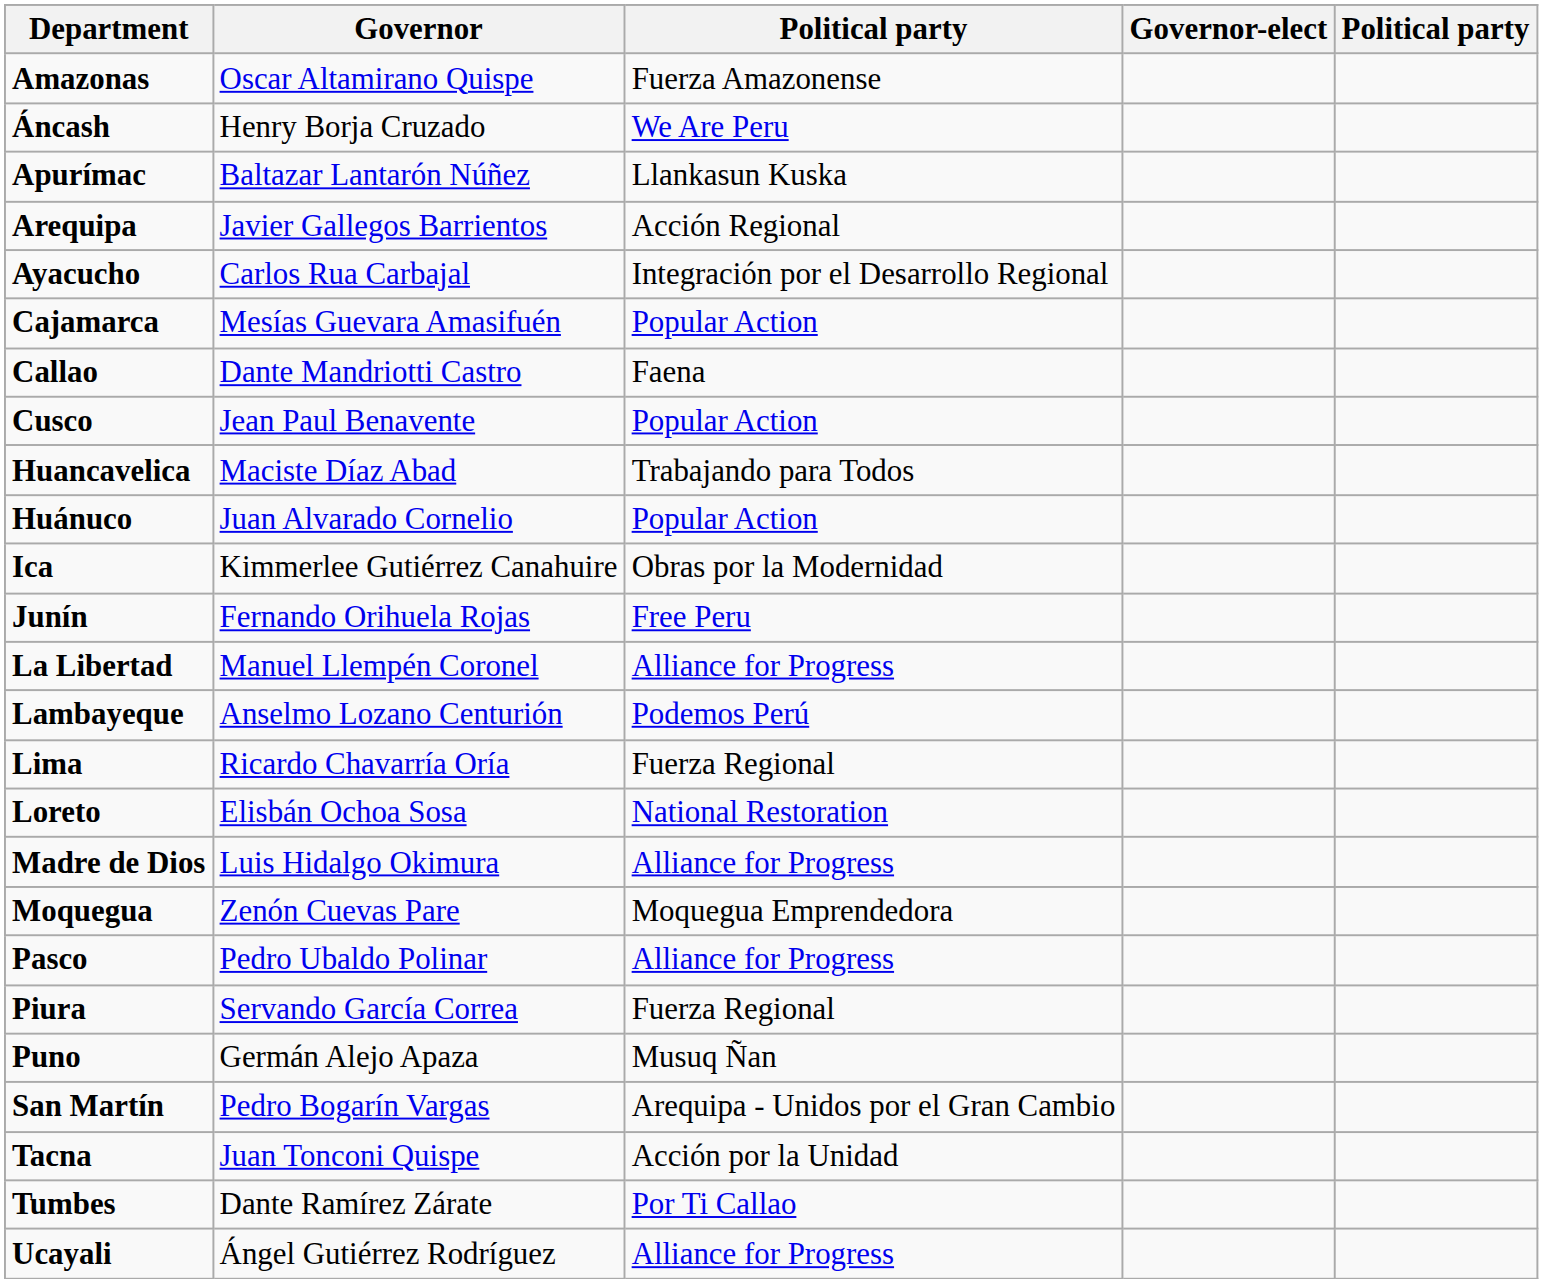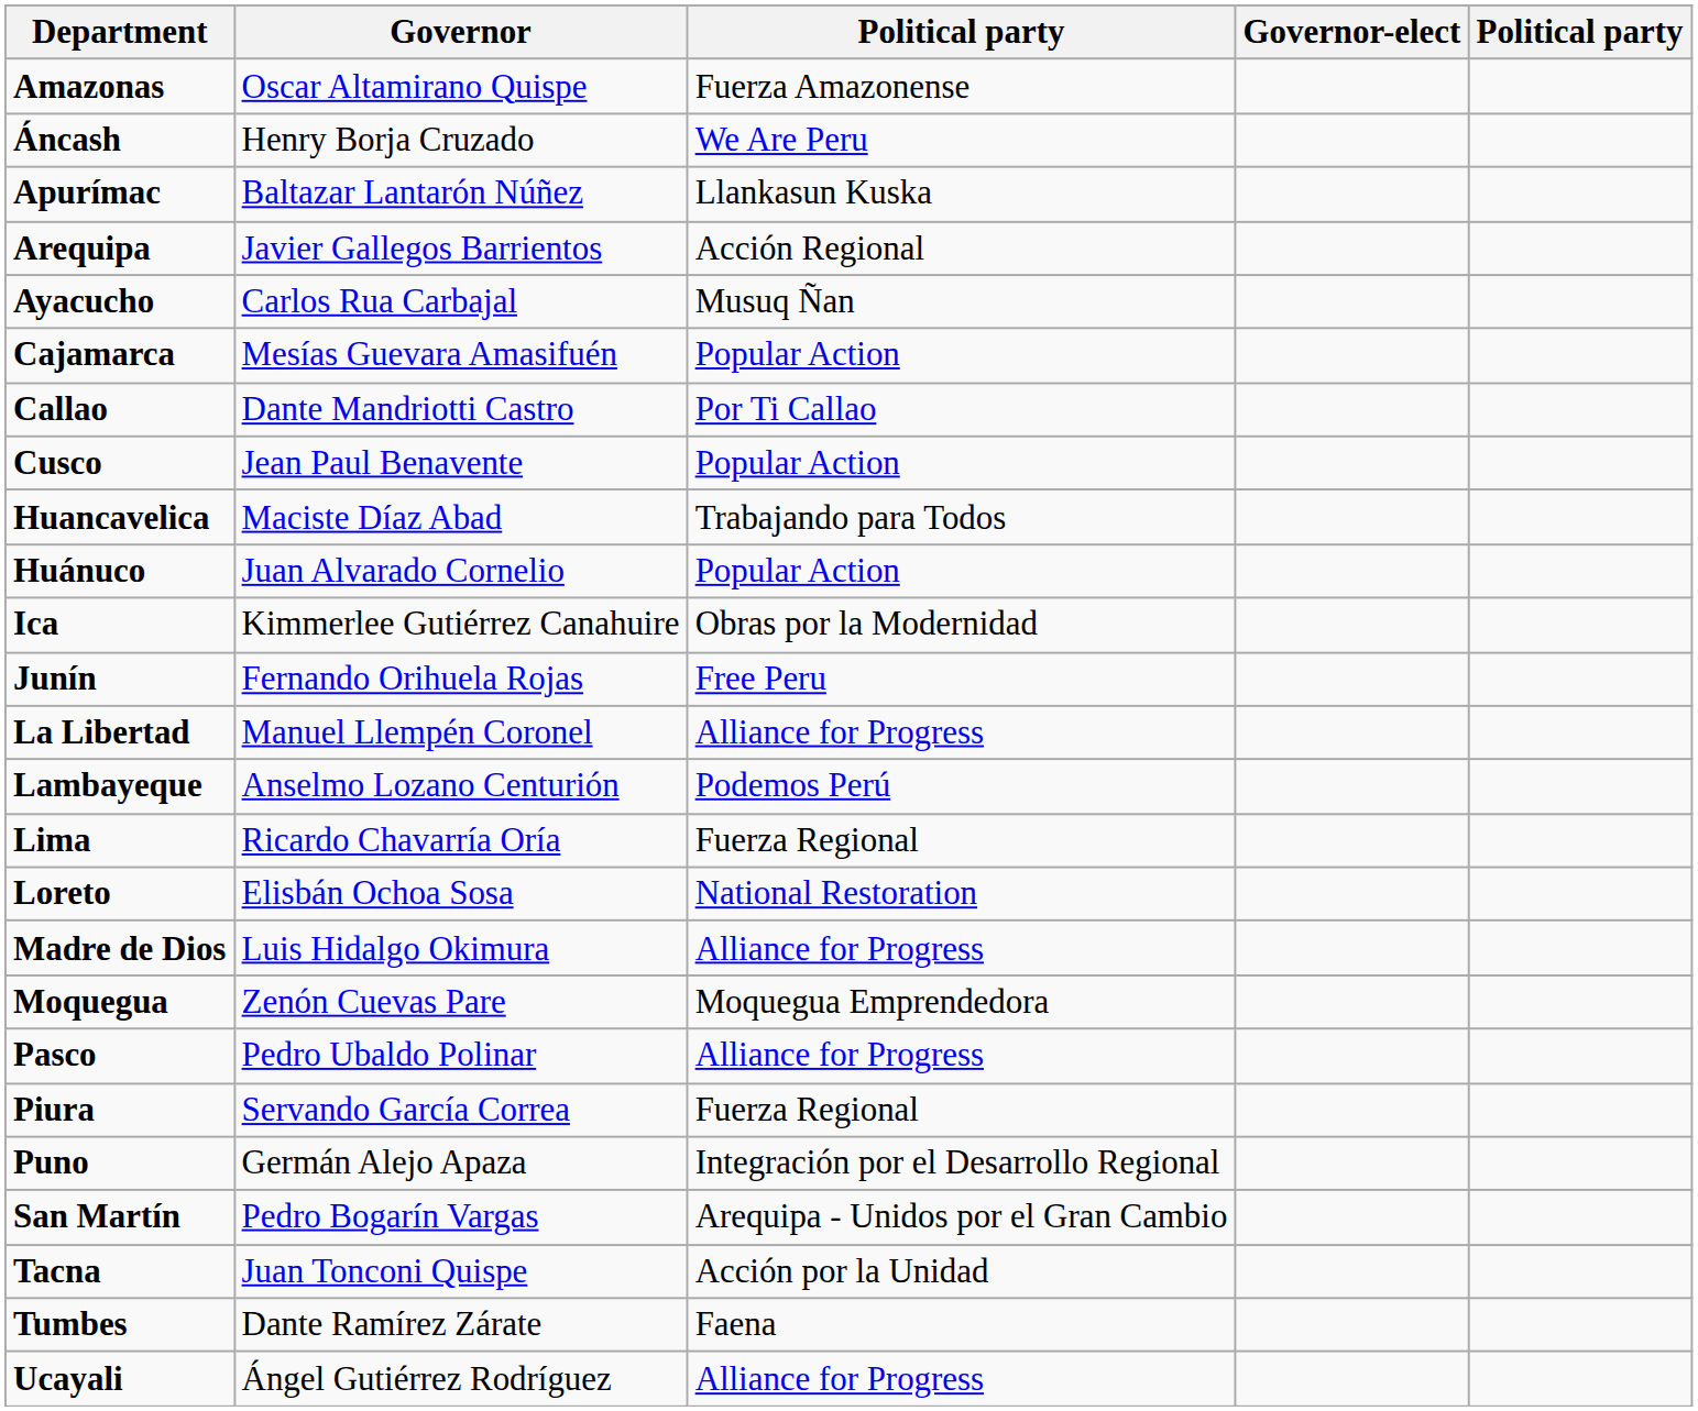 <table class="wikitable">
 <tr>
 <th>Department</th>
 <th>Governor</th>
 <th>Political party</th>
 <th>Governor-elect</th>
 <th>Political party</th>
 </tr>
 <tr>
 <td><strong>Amazonas</strong></td>
 <td><a href='#'>Oscar Altamirano Quispe</a></td>
 <td>Fuerza Amazonense</td>
 <td></td>
 <td></td>
 </tr>
 <tr>
 <td><strong>Áncash</strong></td>
 <td>Henry Borja Cruzado</td>
 <td><a href='#'>We Are Peru</a></td>
 <td></td>
 <td></td>
 </tr>
 <tr>
 <td><strong>Apurímac</strong></td>
 <td><a href='#'>Baltazar Lantarón Núñez</a></td>
 <td>Llankasun Kuska</td>
 <td></td>
 <td></td>
 </tr>
 <tr>
 <td><strong>Arequipa</strong></td>
 <td><a href='#'>Javier Gallegos Barrientos</a></td>
 <td>Acción Regional</td>
 <td></td>
 <td></td>
 </tr>
 <tr>
 <td><strong>Ayacucho</strong></td>
 <td><a href='#'>Carlos Rua Carbajal</a></td>
-<td>Integración por el Desarrollo Regional</td>
+<td>Musuq Ñan</td>
 <td></td>
 <td></td>
 </tr>
 <tr>
 <td><strong>Cajamarca</strong></td>
 <td><a href='#'>Mesías Guevara Amasifuén</a></td>
 <td><a href='#'>Popular Action</a></td>
 <td></td>
 <td></td>
 </tr>
 <tr>
 <td><strong>Callao</strong></td>
 <td><a href='#'>Dante Mandriotti Castro</a></td>
-<td>Faena</td>
+<td><a href='#'>Por Ti Callao</a></td>
 <td></td>
 <td></td>
 </tr>
 <tr>
 <td><strong>Cusco</strong></td>
 <td><a href='#'>Jean Paul Benavente</a></td>
 <td><a href='#'>Popular Action</a></td>
 <td></td>
 <td></td>
 </tr>
 <tr>
 <td><strong>Huancavelica</strong></td>
 <td><a href='#'>Maciste Díaz Abad</a></td>
 <td>Trabajando para Todos</td>
 <td></td>
 <td></td>
 </tr>
 <tr>
 <td><strong>Huánuco</strong></td>
 <td><a href='#'>Juan Alvarado Cornelio</a></td>
 <td><a href='#'>Popular Action</a></td>
 <td></td>
 <td></td>
 </tr>
 <tr>
 <td><strong>Ica</strong></td>
 <td>Kimmerlee Gutiérrez Canahuire</td>
 <td>Obras por la Modernidad</td>
 <td></td>
 <td></td>
 </tr>
 <tr>
 <td><strong>Junín</strong></td>
 <td><a href='#'>Fernando Orihuela Rojas</a></td>
 <td><a href='#'>Free Peru</a></td>
 <td></td>
 <td></td>
 </tr>
 <tr>
 <td><strong>La Libertad</strong></td>
 <td><a href='#'>Manuel Llempén Coronel</a></td>
 <td><a href='#'>Alliance for Progress</a></td>
 <td></td>
 <td></td>
 </tr>
 <tr>
 <td><strong>Lambayeque</strong></td>
 <td><a href='#'>Anselmo Lozano Centurión</a></td>
 <td><a href='#'>Podemos Perú</a></td>
 <td></td>
 <td></td>
 </tr>
 <tr>
 <td><strong>Lima</strong></td>
 <td><a href='#'>Ricardo Chavarría Oría</a></td>
 <td>Fuerza Regional</td>
 <td></td>
 <td></td>
 </tr>
 <tr>
 <td><strong>Loreto</strong></td>
 <td><a href='#'>Elisbán Ochoa Sosa</a></td>
 <td><a href='#'>National Restoration</a></td>
 <td></td>
 <td></td>
 </tr>
 <tr>
 <td><strong>Madre de Dios</strong></td>
 <td><a href='#'>Luis Hidalgo Okimura</a></td>
 <td><a href='#'>Alliance for Progress</a></td>
 <td></td>
 <td></td>
 </tr>
 <tr>
 <td><strong>Moquegua</strong></td>
 <td><a href='#'>Zenón Cuevas Pare</a></td>
 <td>Moquegua Emprendedora</td>
 <td></td>
 <td></td>
 </tr>
 <tr>
 <td><strong>Pasco</strong></td>
 <td><a href='#'>Pedro Ubaldo Polinar</a></td>
 <td><a href='#'>Alliance for Progress</a></td>
 <td></td>
 <td></td>
 </tr>
 <tr>
 <td><strong>Piura</strong></td>
 <td><a href='#'>Servando García Correa</a></td>
 <td>Fuerza Regional</td>
 <td></td>
 <td></td>
 </tr>
 <tr>
 <td><strong>Puno</strong></td>
 <td>Germán Alejo Apaza</td>
-<td>Musuq Ñan</td>
+<td>Integración por el Desarrollo Regional</td>
 <td></td>
 <td></td>
 </tr>
 <tr>
 <td><strong>San Martín</strong></td>
 <td><a href='#'>Pedro Bogarín Vargas</a></td>
 <td>Arequipa - Unidos por el Gran Cambio</td>
 <td></td>
 <td></td>
 </tr>
 <tr>
 <td><strong>Tacna</strong></td>
 <td><a href='#'>Juan Tonconi Quispe</a></td>
 <td>Acción por la Unidad</td>
 <td></td>
 <td></td>
 </tr>
 <tr>
 <td><strong>Tumbes</strong></td>
 <td>Dante Ramírez Zárate</td>
-<td><a href='#'>Por Ti Callao</a></td>
+<td>Faena</td>
 <td></td>
 <td></td>
 </tr>
 <tr>
 <td><strong>Ucayali</strong></td>
 <td>Ángel Gutiérrez Rodríguez</td>
 <td><a href='#'>Alliance for Progress</a></td>
 <td></td>
 </tr>
 </table>
